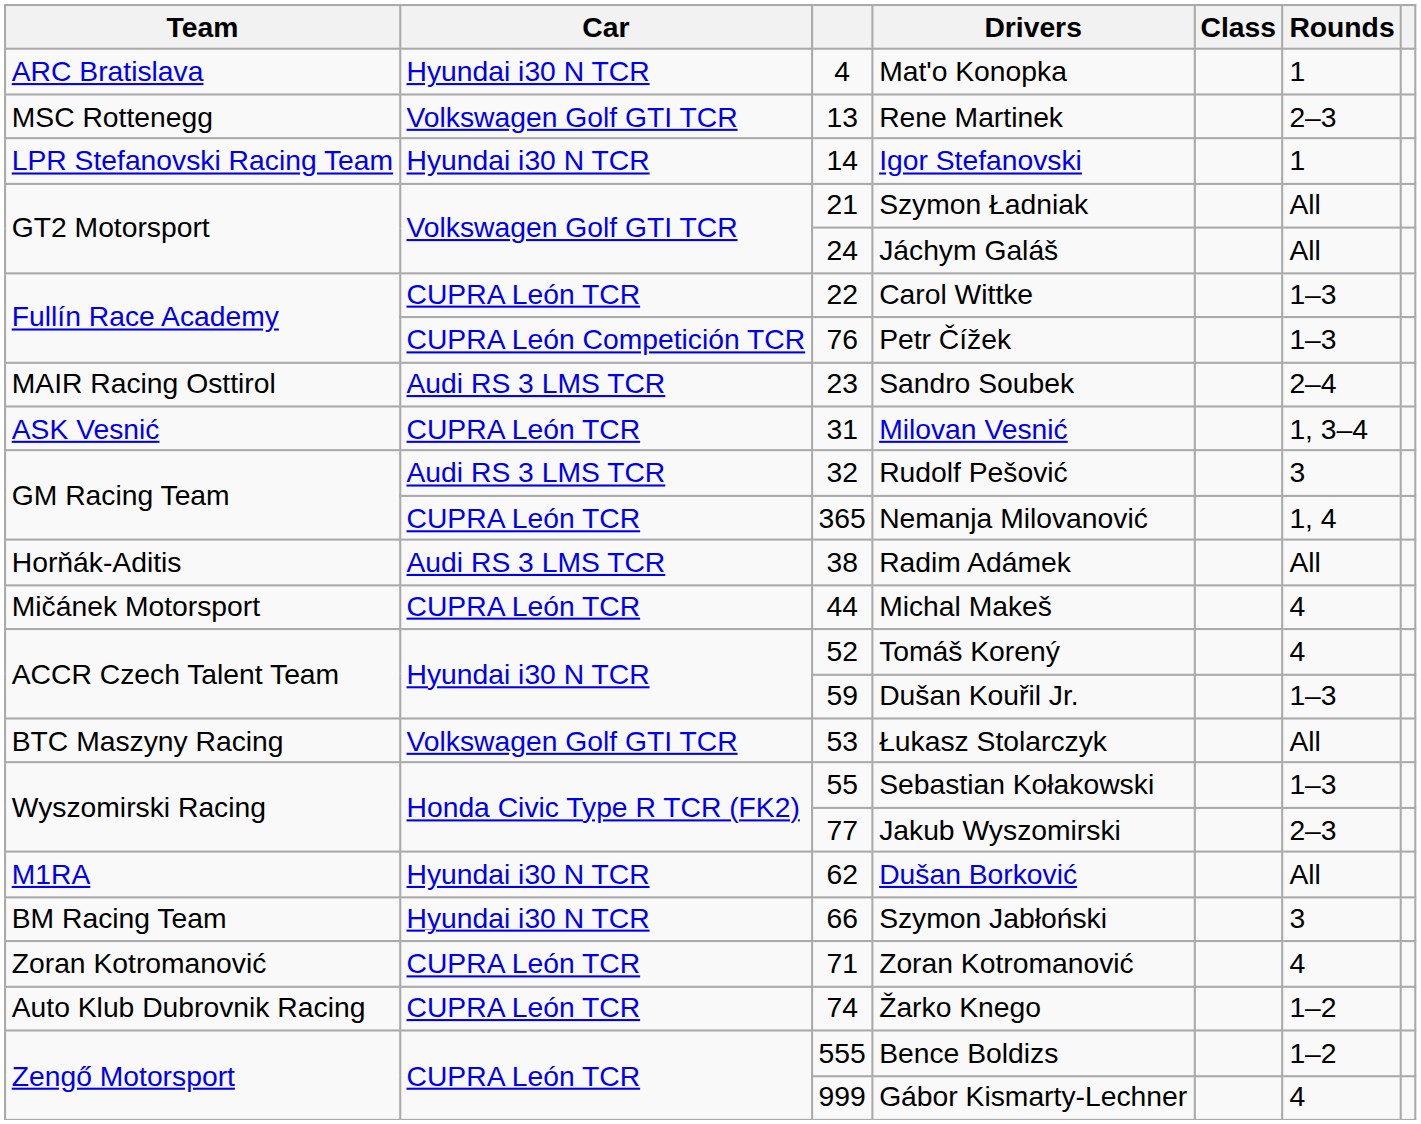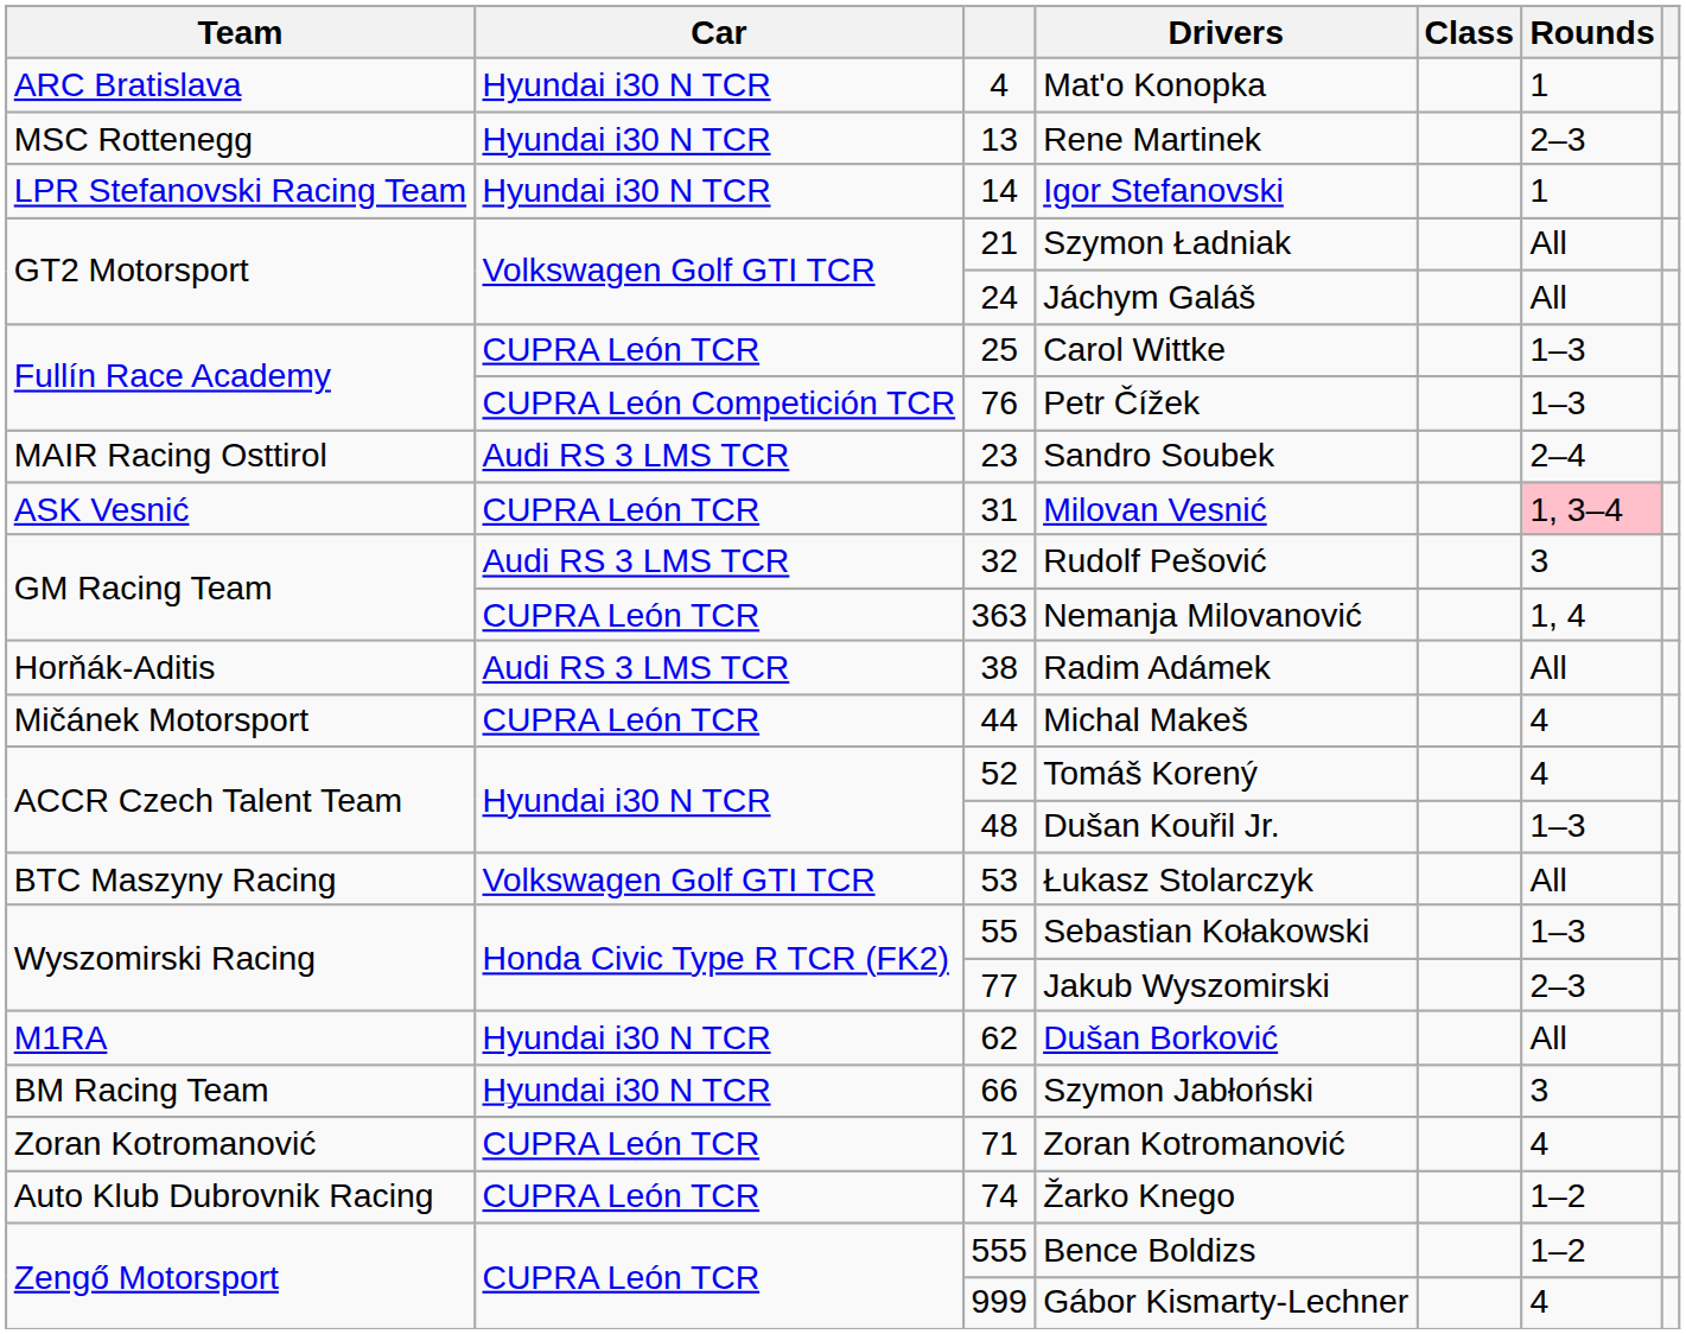 <table class="wikitable" style="font-size: 85%;">
 <tr>
 <th>Team</th>
 <th>Car</th>
 <th></th>
 <th>Drivers</th>
 <th>Class</th>
 <th>Rounds</th>
 <th></th>
 </tr>
 <tr>
 <td> <a href='#'>ARC Bratislava</a></td>
 <td><a href='#'>Hyundai i30 N TCR</a></td>
 <td align="center">4</td>
 <td> Mat'o Konopka</td>
 <td></td>
 <td>1</td>
 <td></td>
 </tr>
 <tr>
 <td> MSC Rottenegg</td>
-<td><a href='#'>Volkswagen Golf GTI TCR</a></td>
+<td><a href='#'>Hyundai i30 N TCR</a></td>
 <td align="center">13</td>
 <td> Rene Martinek</td>
 <td></td>
 <td>2–3</td>
 <td></td>
 </tr>
 <tr>
 <td> <a href='#'>LPR Stefanovski Racing Team</a></td>
 <td><a href='#'>Hyundai i30 N TCR</a></td>
 <td align="center">14</td>
 <td> <a href='#'>Igor Stefanovski</a></td>
 <td></td>
 <td>1</td>
 <td></td>
 </tr>
 <tr>
 <td rowspan="2"> GT2 Motorsport</td>
 <td rowspan="2"><a href='#'>Volkswagen Golf GTI TCR</a></td>
 <td align="center">21</td>
 <td> Szymon Ładniak</td>
 <td align="center"></td>
 <td>All</td>
 <td></td>
 </tr>
 <tr>
 <td align="center">24</td>
 <td> Jáchym Galáš</td>
 <td align="center"></td>
 <td>All</td>
 <td></td>
 </tr>
 <tr>
 <td rowspan="2"> <a href='#'>Fullín Race Academy</a></td>
 <td><a href='#'>CUPRA León TCR</a></td>
-<td align="center">22</td>
+<td align="center">25</td>
 <td> Carol Wittke</td>
 <td></td>
 <td>1–3</td>
 <td></td>
 </tr>
 <tr>
 <td><a href='#'>CUPRA León Competición TCR</a></td>
 <td align="center">76</td>
 <td> Petr Čížek</td>
 <td></td>
 <td>1–3</td>
 <td></td>
 </tr>
 <tr>
 <td> MAIR Racing Osttirol</td>
 <td><a href='#'>Audi RS 3 LMS TCR</a></td>
 <td align="center">23</td>
 <td> Sandro Soubek</td>
 <td></td>
 <td>2–4</td>
 <td></td>
 </tr>
 <tr>
 <td> <a href='#'>ASK Vesnić</a></td>
 <td><a href='#'>CUPRA León TCR</a></td>
 <td align="center">31</td>
 <td> <a href='#'>Milovan Vesnić</a></td>
 <td></td>
-<td>1, 3–4</td>
+<td style="background: pink;">1, 3–4</td>
 <td></td>
 </tr>
 <tr>
 <td rowspan="2"> GM Racing Team</td>
 <td><a href='#'>Audi RS 3 LMS TCR</a></td>
 <td align="center">32</td>
 <td> Rudolf Pešović</td>
 <td></td>
 <td>3</td>
 <td></td>
 </tr>
 <tr>
 <td><a href='#'>CUPRA León TCR</a></td>
-<td align="center">365</td>
+<td align="center">363</td>
 <td> Nemanja Milovanović</td>
 <td></td>
 <td>1, 4</td>
 <td></td>
 </tr>
 <tr>
 <td> Horňák-Aditis</td>
 <td><a href='#'>Audi RS 3 LMS TCR</a></td>
 <td align="center">38</td>
 <td> Radim Adámek</td>
 <td></td>
 <td>All</td>
 <td></td>
 </tr>
 <tr>
 <td> Mičánek Motorsport</td>
 <td><a href='#'>CUPRA León TCR</a></td>
 <td align="center">44</td>
 <td> Michal Makeš</td>
 <td align="center"></td>
 <td>4</td>
 <td></td>
 </tr>
 <tr>
 <td rowspan="2"> ACCR Czech Talent Team</td>
 <td rowspan="2"><a href='#'>Hyundai i30 N TCR</a></td>
 <td align="center">52</td>
 <td> Tomáš Korený</td>
 <td align="center"></td>
 <td>4</td>
 <td></td>
 </tr>
 <tr>
-<td align="center">59</td>
+<td align="center">48</td>
 <td> Dušan Kouřil Jr.</td>
 <td align="center"></td>
 <td>1–3</td>
 <td></td>
 </tr>
 <tr>
 <td> BTC Maszyny Racing</td>
 <td><a href='#'>Volkswagen Golf GTI TCR</a></td>
 <td align="center">53</td>
 <td> Łukasz Stolarczyk</td>
 <td></td>
 <td>All</td>
 <td></td>
 </tr>
 <tr>
 <td rowspan="2"> Wyszomirski Racing</td>
 <td rowspan="2"><a href='#'>Honda Civic Type R TCR (FK2)</a></td>
 <td align="center">55</td>
 <td> Sebastian Kołakowski</td>
 <td></td>
 <td>1–3</td>
 <td></td>
 </tr>
 <tr>
 <td align="center">77</td>
 <td> Jakub Wyszomirski</td>
 <td></td>
 <td>2–3</td>
 <td></td>
 </tr>
 <tr>
 <td> <a href='#'>M1RA</a></td>
 <td><a href='#'>Hyundai i30 N TCR</a></td>
 <td align="center">62</td>
 <td> <a href='#'>Dušan Borković</a></td>
 <td></td>
 <td>All</td>
 <td></td>
 </tr>
 <tr>
 <td> BM Racing Team</td>
 <td><a href='#'>Hyundai i30 N TCR</a></td>
 <td align="center">66</td>
 <td> Szymon Jabłoński</td>
 <td align="center"></td>
 <td>3</td>
 <td></td>
 </tr>
 <tr>
 <td> Zoran Kotromanović</td>
 <td><a href='#'>CUPRA León TCR</a></td>
 <td align="center">71</td>
 <td> Zoran Kotromanović</td>
 <td></td>
 <td>4</td>
 <td></td>
 </tr>
 <tr>
 <td> Auto Klub Dubrovnik Racing</td>
 <td><a href='#'>CUPRA León TCR</a></td>
 <td align="center">74</td>
 <td> Žarko Knego</td>
 <td></td>
 <td>1–2</td>
 <td></td>
 </tr>
 <tr>
 <td rowspan="2"> <a href='#'>Zengő Motorsport</a></td>
 <td rowspan="2"><a href='#'>CUPRA León TCR</a></td>
 <td align="center">555</td>
 <td> Bence Boldizs</td>
 <td></td>
 <td>1–2</td>
 <td></td>
 </tr>
 <tr>
 <td align="center">999</td>
 <td> Gábor Kismarty-Lechner</td>
 <td></td>
 <td>4</td>
 <td></td>
 </tr>
 </table>
